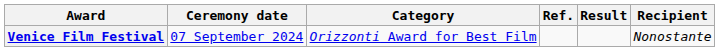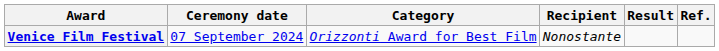 <table class="wikitable sortable plainrowheaders">
 <tr>
 <th scope="col">Award</th>
 <th scope="col">Ceremony date</th>
 <th scope="col">Category</th>
+<th scope="col">Recipient</th>
+<th scope="col">Result</th>
 <th scope="col" class="unsortable">Ref.</th>
-<th scope="col">Result</th>
-<th scope="col">Recipient</th>
 </tr>
 <tr>
 <th scope="row"><a href='#'>Venice Film Festival</a></th>
 <td><a href='#'>07 September 2024</a></td>
 <td><a href='#'><em>Orizzonti</em> Award for Best Film</a></td>
+<td><em>Nonostante</em></td>
+<td></td>
 <td align="center"></td>
-<td></td>
-<td><em>Nonostante</em></td>
 </tr>
 </table>
